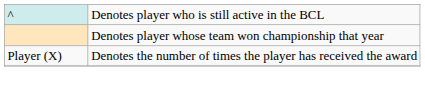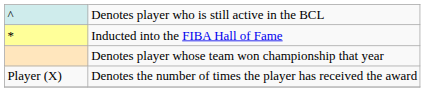 <table class="wikitable">
 <tr>
 <td style="background-color:#CFECEC; width:6em">^</td>
 <td>Denotes player who is still active in the BCL</td>
+</tr>
+<tr>
+<td style="background-color:#FFFF99; width:6em">*</td>
+<td>Inducted into the <a href='#'>FIBA Hall of Fame</a></td>
 </tr>
 <tr>
 <td style="background-color:#FFE6BD; border:1px solid #aaaaaa; width:6em"></td>
 <td>Denotes player whose team won championship that year</td>
 </tr>
 <tr>
 <td>Player (X)</td>
 <td>Denotes the number of times the player has received the award</td>
 </tr>
 <tr>
 </tr>
 </table>
